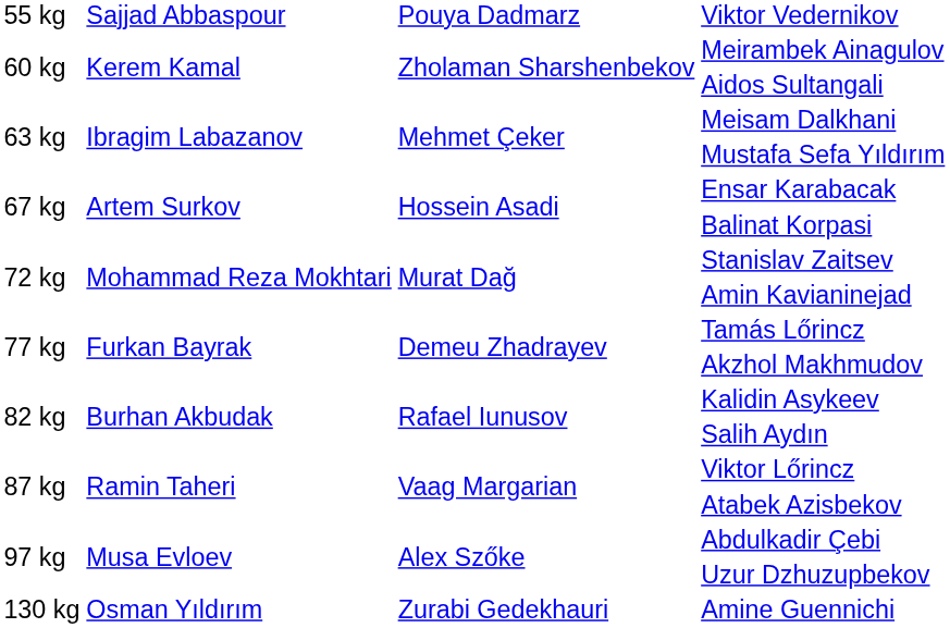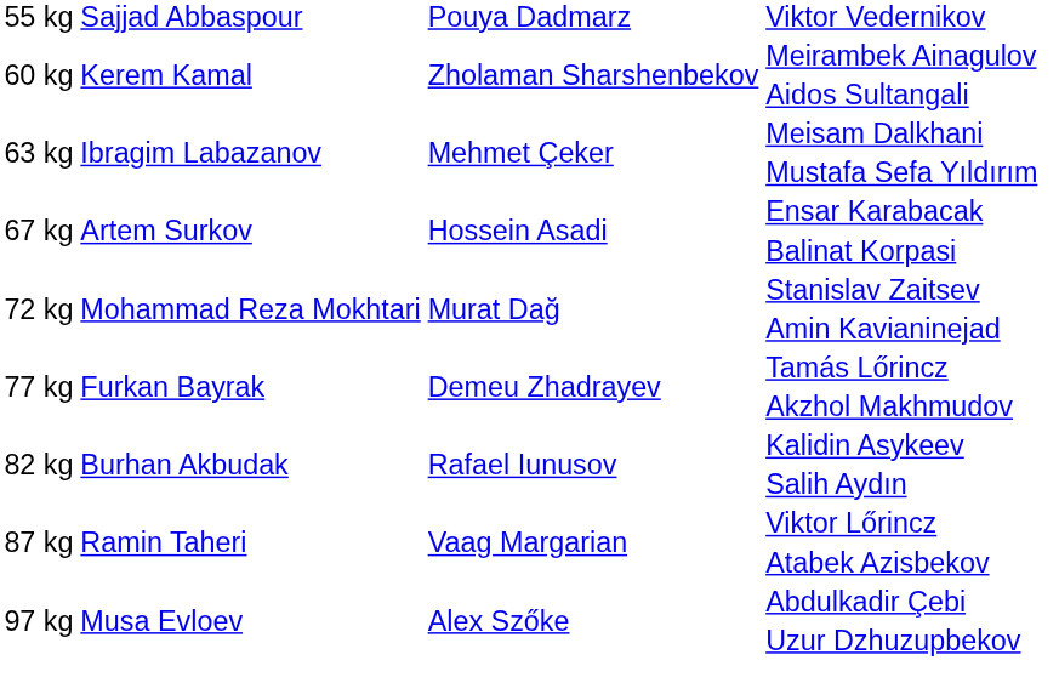 <table>
 <tr>
 <td>55 kg</td>
 <td> <a href='#'>Sajjad Abbaspour</a></td>
 <td> <a href='#'>Pouya Dadmarz</a></td>
 <td> <a href='#'>Viktor Vedernikov</a></td>
 </tr>
 <tr>
 <td rowspan=2>60 kg</td>
 <td rowspan=2> <a href='#'>Kerem Kamal</a></td>
 <td rowspan=2> <a href='#'>Zholaman Sharshenbekov</a></td>
 <td> <a href='#'>Meirambek Ainagulov</a></td>
 </tr>
 <tr>
 <td> <a href='#'>Aidos Sultangali</a></td>
 </tr>
 <tr>
 <td rowspan=2>63 kg</td>
 <td rowspan=2> <a href='#'>Ibragim Labazanov</a></td>
 <td rowspan=2> <a href='#'>Mehmet Çeker</a></td>
 <td> <a href='#'>Meisam Dalkhani</a></td>
 </tr>
 <tr>
 <td> <a href='#'>Mustafa Sefa Yıldırım</a></td>
 </tr>
 <tr>
 <td rowspan=2>67 kg</td>
 <td rowspan=2> <a href='#'>Artem Surkov</a></td>
 <td rowspan=2> <a href='#'>Hossein Asadi</a></td>
 <td> <a href='#'>Ensar Karabacak</a></td>
 </tr>
 <tr>
 <td> <a href='#'>Balinat Korpasi</a></td>
 </tr>
 <tr>
 <td rowspan=2>72 kg</td>
 <td rowspan=2> <a href='#'>Mohammad Reza Mokhtari</a></td>
 <td rowspan=2> <a href='#'>Murat Dağ</a></td>
 <td> <a href='#'>Stanislav Zaitsev</a></td>
 </tr>
 <tr>
 <td> <a href='#'>Amin Kavianinejad</a></td>
 </tr>
 <tr>
 <td rowspan=2>77 kg</td>
 <td rowspan=2> <a href='#'>Furkan Bayrak</a></td>
 <td rowspan=2> <a href='#'>Demeu Zhadrayev</a></td>
 <td> <a href='#'>Tamás Lőrincz</a></td>
 </tr>
 <tr>
 <td> <a href='#'>Akzhol Makhmudov</a></td>
 </tr>
 <tr>
 <td rowspan=2>82 kg</td>
 <td rowspan=2> <a href='#'>Burhan Akbudak</a></td>
 <td rowspan=2> <a href='#'>Rafael Iunusov</a></td>
 <td> <a href='#'>Kalidin Asykeev</a></td>
 </tr>
 <tr>
 <td> <a href='#'>Salih Aydın</a></td>
 </tr>
 <tr>
 <td rowspan=2>87 kg</td>
 <td rowspan=2> <a href='#'>Ramin Taheri</a></td>
 <td rowspan=2> <a href='#'>Vaag Margarian</a></td>
 <td> <a href='#'>Viktor Lőrincz</a></td>
 </tr>
 <tr>
 <td> <a href='#'>Atabek Azisbekov</a></td>
 </tr>
 <tr>
 <td rowspan=2>97 kg</td>
 <td rowspan=2> <a href='#'>Musa Evloev</a></td>
 <td rowspan=2> <a href='#'>Alex Szőke</a></td>
 <td> <a href='#'>Abdulkadir Çebi</a></td>
 </tr>
 <tr>
 <td> <a href='#'>Uzur Dzhuzupbekov</a></td>
 </tr>
 <tr>
-<td>130 kg</td>
-<td> <a href='#'>Osman Yıldırım</a></td>
-<td> <a href='#'>Zurabi Gedekhauri</a></td>
-<td> <a href='#'>Amine Guennichi</a></td>
-</tr>
-<tr>
 </tr>
 </table>
